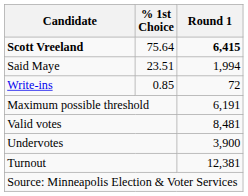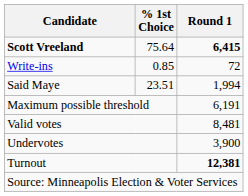 <table class="wikitable">
 <tr>
 <th style="width:165px">Candidate</th>
 <th>% 1st<br>Choice</th>
 <th style="width:80px">Round 1</th>
 </tr>
 <tr>
 <td><strong>Scott Vreeland</strong></td>
 <td align="right">75.64</td>
 <td align="right"><strong>6,415</strong></td>
 </tr>
 <tr>
+<td><a href='#'>Write-ins</a></td>
+<td align="right">0.85</td>
+<td align="right">72</td>
+</tr>
+<tr>
 <td>Said Maye</td>
 <td align="right">23.51</td>
 <td align="right">1,994</td>
-</tr>
-<tr>
-<td><a href='#'>Write-ins</a></td>
-<td align="right">0.85</td>
-<td align="right">72</td>
 </tr>
 <tr>
 <td colspan="2">Maximum possible threshold</td>
 <td align="right">6,191</td>
 </tr>
 <tr>
 <td colspan="2">Valid votes</td>
 <td align="right">8,481</td>
 </tr>
 <tr>
 <td colspan="2">Undervotes</td>
 <td align="right">3,900</td>
 </tr>
 <tr>
 <td colspan="2">Turnout</td>
-<td align="right">12,381</td>
+<td align="right"><strong>12,381</strong></td>
 </tr>
 <tr>
 <td colspan="3">Source: Minneapolis Election & Voter Services</td>
 </tr>
 </table>
